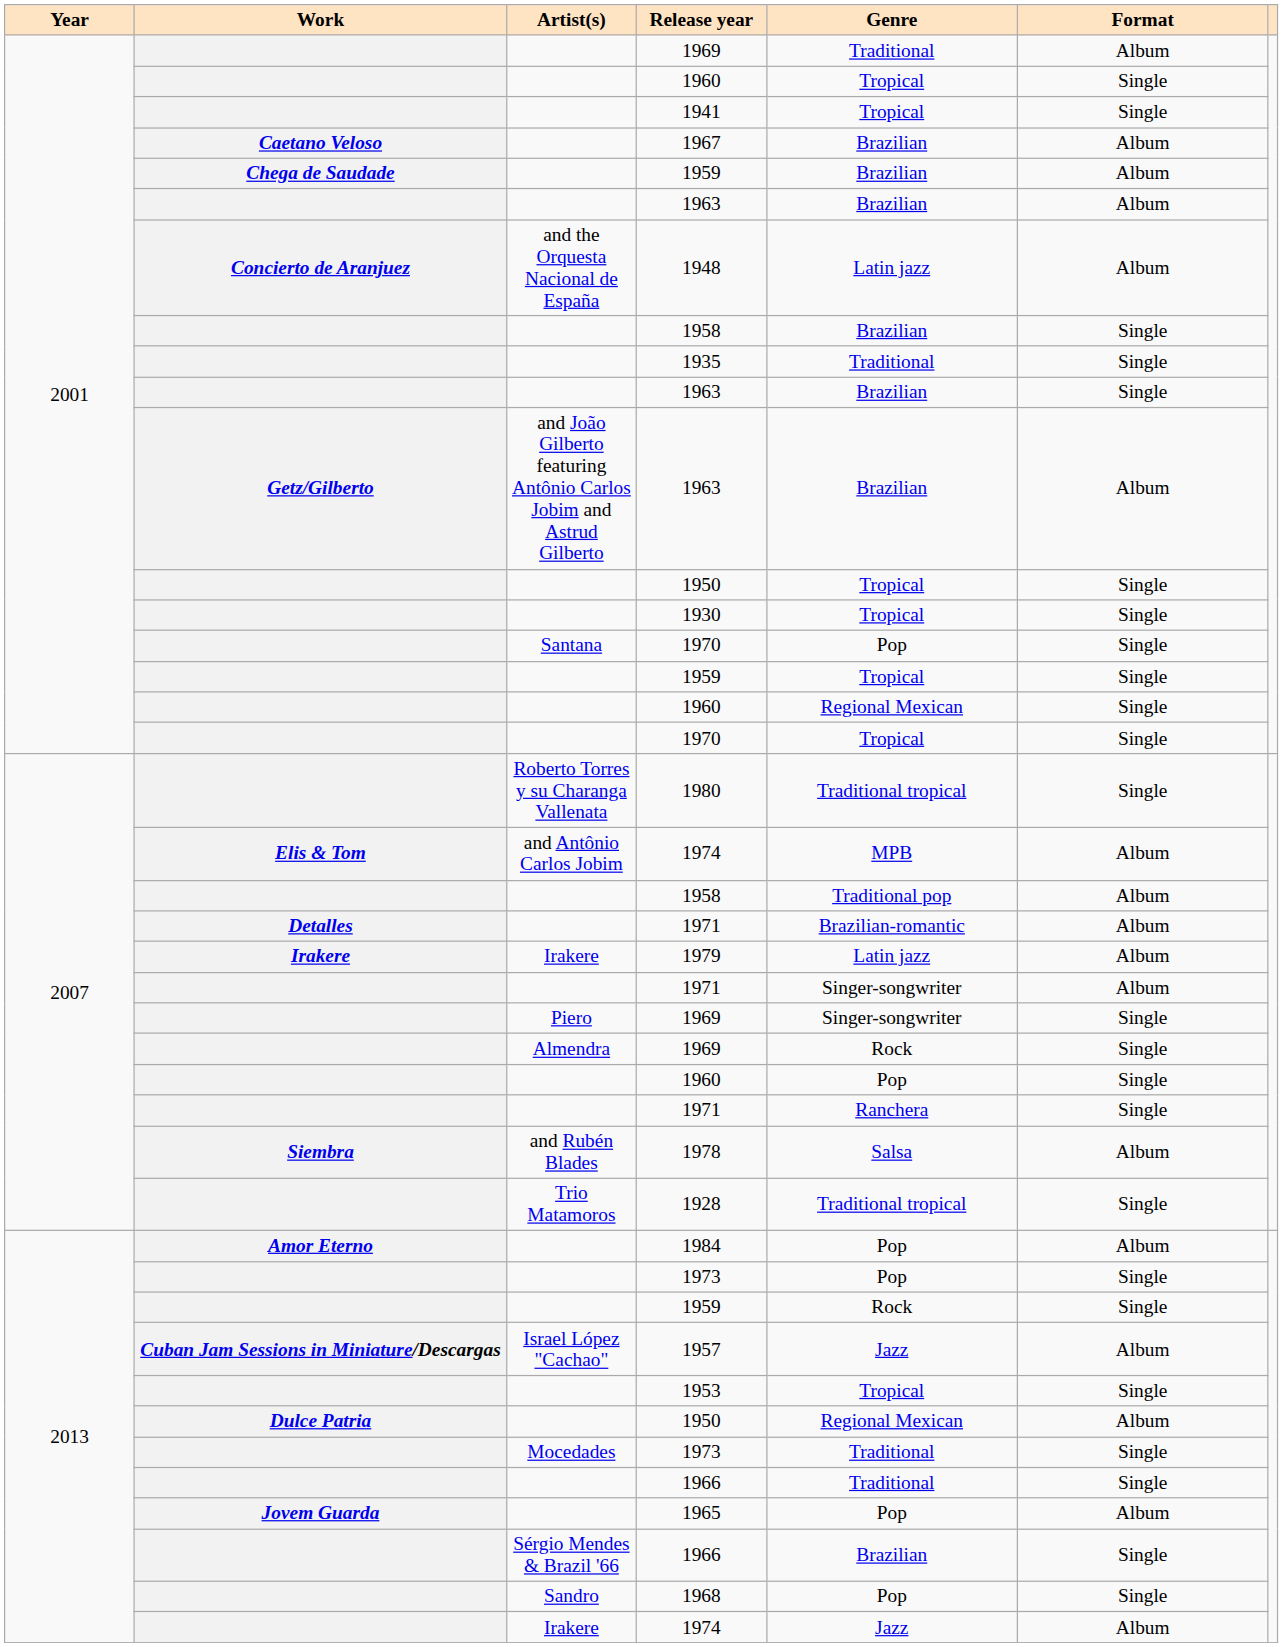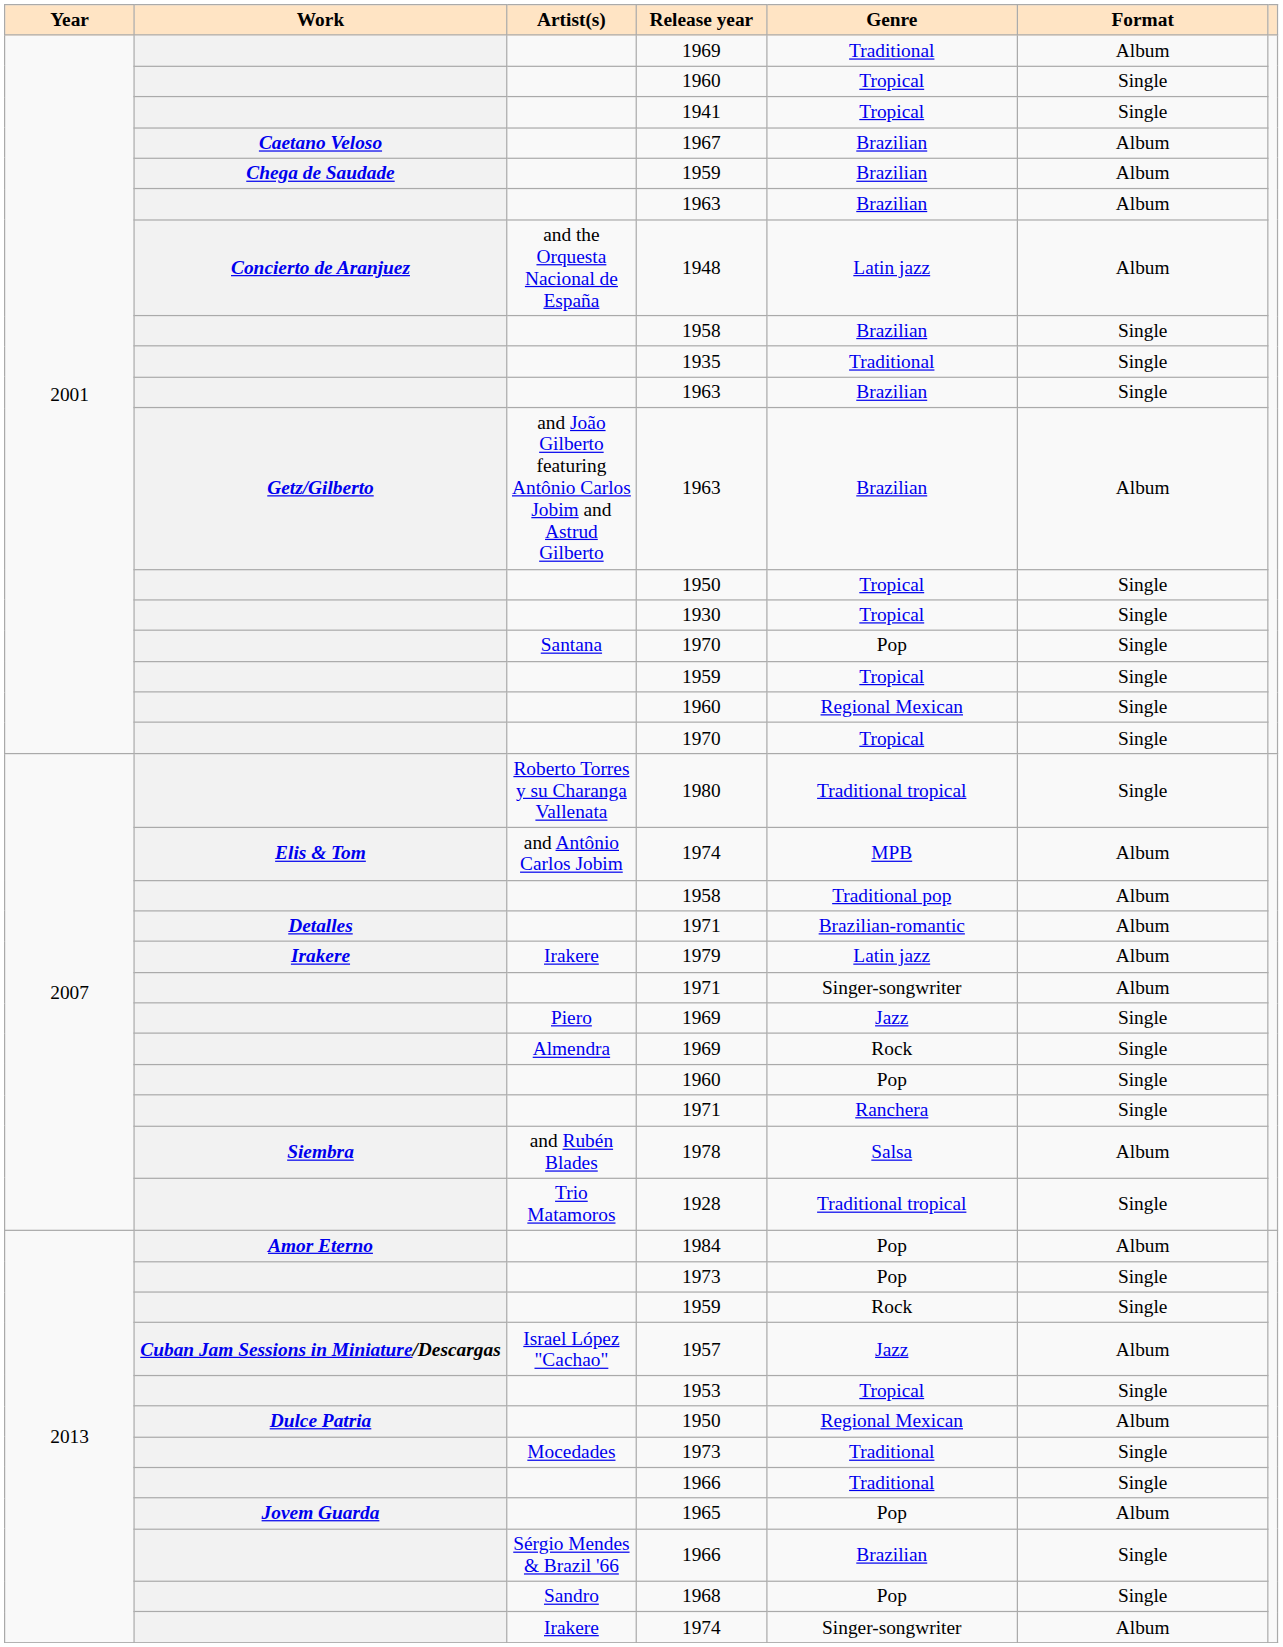 <table class="wikitable sortable plainrowheaders" border="1" style="text-align:center;">
 <tr>
 <th width=100 style="background:#FFE4C4;" scope="col">Year</th>
 <th width=300 style="background:#FFE4C4;" scope="col">Work</th>
 <th width=100 style="background:#FFE4C4;" scope="col">Artist(s)</th>
 <th width=100 style="background:#FFE4C4;" scope="col">Release year</th>
 <th width=200 style="background:#FFE4C4;" scope="col">Genre</th>
 <th width=200 style="background:#FFE4C4;" scope="col">Format</th>
 <th class=unsortable style="background:#FFE4C4;" scope="col"></th>
 </tr>
 <tr>
 <td rowspan=17>2001</td>
 <th scope="row"></th>
 <td></td>
 <td>1969</td>
 <td><a href='#'>Traditional</a></td>
 <td>Album</td>
 <td rowspan=17></td>
 </tr>
 <tr>
 <th scope="row"></th>
 <td></td>
 <td>1960</td>
 <td><a href='#'>Tropical</a></td>
 <td>Single</td>
 </tr>
 <tr>
 <th scope="row"></th>
 <td></td>
 <td>1941</td>
 <td><a href='#'>Tropical</a></td>
 <td>Single</td>
 </tr>
 <tr>
 <th scope="row"><em><a href='#'>Caetano Veloso</a></em></th>
 <td></td>
 <td>1967</td>
 <td><a href='#'>Brazilian</a></td>
 <td>Album</td>
 </tr>
 <tr>
 <th scope="row"><em><a href='#'>Chega de Saudade</a></em></th>
 <td></td>
 <td>1959</td>
 <td><a href='#'>Brazilian</a></td>
 <td>Album</td>
 </tr>
 <tr>
 <th scope="row"></th>
 <td></td>
 <td>1963</td>
 <td><a href='#'>Brazilian</a></td>
 <td>Album</td>
 </tr>
 <tr>
 <th scope="row"><em><a href='#'>Concierto de Aranjuez</a></em></th>
 <td> and the <a href='#'>Orquesta Nacional de España</a></td>
 <td>1948</td>
 <td><a href='#'>Latin jazz</a></td>
 <td>Album</td>
 </tr>
 <tr>
 <th scope="row"></th>
 <td></td>
 <td>1958</td>
 <td><a href='#'>Brazilian</a></td>
 <td>Single</td>
 </tr>
 <tr>
 <th scope="row"></th>
 <td></td>
 <td>1935</td>
 <td><a href='#'>Traditional</a></td>
 <td>Single</td>
 </tr>
 <tr>
 <th scope="row"></th>
 <td></td>
 <td>1963</td>
 <td><a href='#'>Brazilian</a></td>
 <td>Single</td>
 </tr>
 <tr>
 <th scope="row"><em><a href='#'>Getz/Gilberto</a></em></th>
 <td> and <a href='#'>João Gilberto</a> featuring <a href='#'>Antônio Carlos Jobim</a> and <a href='#'>Astrud Gilberto</a></td>
 <td>1963</td>
 <td><a href='#'>Brazilian</a></td>
 <td>Album</td>
 </tr>
 <tr>
 <th scope="row"></th>
 <td></td>
 <td>1950</td>
 <td><a href='#'>Tropical</a></td>
 <td>Single</td>
 </tr>
 <tr>
 <th scope="row"></th>
 <td></td>
 <td>1930</td>
 <td><a href='#'>Tropical</a></td>
 <td>Single</td>
 </tr>
 <tr>
 <th scope="row"></th>
 <td><a href='#'>Santana</a></td>
 <td>1970</td>
 <td>Pop</td>
 <td>Single</td>
 </tr>
 <tr>
 <th scope="row"></th>
 <td></td>
 <td>1959</td>
 <td><a href='#'>Tropical</a></td>
 <td>Single</td>
 </tr>
 <tr>
 <th scope="row"></th>
 <td></td>
 <td>1960</td>
 <td><a href='#'>Regional Mexican</a></td>
 <td>Single</td>
 </tr>
 <tr>
 <th scope="row"></th>
 <td></td>
 <td>1970</td>
 <td><a href='#'>Tropical</a></td>
 <td>Single</td>
 </tr>
 <tr>
 <td rowspan=12>2007</td>
 <th scope="row"></th>
 <td><a href='#'>Roberto Torres y su Charanga Vallenata</a></td>
 <td>1980</td>
 <td><a href='#'>Traditional tropical</a></td>
 <td>Single</td>
 <td rowspan=12></td>
 </tr>
 <tr>
 <th scope="row"><em><a href='#'>Elis & Tom</a></em></th>
 <td> and <a href='#'>Antônio Carlos Jobim</a></td>
 <td>1974</td>
 <td><a href='#'>MPB</a></td>
 <td>Album</td>
 </tr>
 <tr>
 <th scope="row"></th>
 <td></td>
 <td>1958</td>
 <td><a href='#'>Traditional pop</a></td>
 <td>Album</td>
 </tr>
 <tr>
 <th scope="row"><em><a href='#'>Detalles</a></em></th>
 <td></td>
 <td>1971</td>
 <td><a href='#'>Brazilian-romantic</a></td>
 <td>Album</td>
 </tr>
 <tr>
 <th scope="row"><em><a href='#'>Irakere</a></em></th>
 <td><a href='#'>Irakere</a></td>
 <td>1979</td>
 <td><a href='#'>Latin jazz</a></td>
 <td>Album</td>
 </tr>
 <tr>
 <th scope="row"></th>
 <td></td>
 <td>1971</td>
 <td>Singer-songwriter</td>
 <td>Album</td>
 </tr>
 <tr>
 <th scope="row"></th>
 <td><a href='#'>Piero</a></td>
 <td>1969</td>
-<td>Singer-songwriter</td>
+<td><a href='#'>Jazz</a></td>
 <td>Single</td>
 </tr>
 <tr>
 <th scope="row"></th>
 <td><a href='#'>Almendra</a></td>
 <td>1969</td>
 <td>Rock</td>
 <td>Single</td>
 </tr>
 <tr>
 <th scope="row"></th>
 <td></td>
 <td>1960</td>
 <td>Pop</td>
 <td>Single</td>
 </tr>
 <tr>
 <th scope="row"></th>
 <td></td>
 <td>1971</td>
 <td><a href='#'>Ranchera</a></td>
 <td>Single</td>
 </tr>
 <tr>
 <th scope="row"><em><a href='#'>Siembra</a></em></th>
 <td> and <a href='#'>Rubén Blades</a></td>
 <td>1978</td>
 <td><a href='#'>Salsa</a></td>
 <td>Album</td>
 </tr>
 <tr>
 <th scope="row"></th>
 <td><a href='#'>Trio Matamoros</a></td>
 <td>1928</td>
 <td><a href='#'>Traditional tropical</a></td>
 <td>Single</td>
 </tr>
 <tr>
 <td rowspan=12>2013</td>
 <th scope="row"><em><a href='#'>Amor Eterno</a></em></th>
 <td></td>
 <td>1984</td>
 <td>Pop</td>
 <td>Album</td>
 <td rowspan=12></td>
 </tr>
 <tr>
 <th scope="row"></th>
 <td></td>
 <td>1973</td>
 <td>Pop</td>
 <td>Single</td>
 </tr>
 <tr>
 <th scope="row"></th>
 <td></td>
 <td>1959</td>
 <td>Rock</td>
 <td>Single</td>
 </tr>
 <tr>
 <th scope="row"><em><a href='#'>Cuban Jam Sessions in Miniature</a>/Descargas</em></th>
 <td><a href='#'>Israel López "Cachao"</a></td>
 <td>1957</td>
 <td><a href='#'>Jazz</a></td>
 <td>Album</td>
 </tr>
 <tr>
 <th scope="row"></th>
 <td></td>
 <td>1953</td>
 <td><a href='#'>Tropical</a></td>
 <td>Single</td>
 </tr>
 <tr>
 <th scope="row"><em><a href='#'>Dulce Patria</a></em></th>
 <td></td>
 <td>1950</td>
 <td><a href='#'>Regional Mexican</a></td>
 <td>Album</td>
 </tr>
 <tr>
 <th scope="row"></th>
 <td><a href='#'>Mocedades</a></td>
 <td>1973</td>
 <td><a href='#'>Traditional</a></td>
 <td>Single</td>
 </tr>
 <tr>
 <th scope="row"></th>
 <td></td>
 <td>1966</td>
 <td><a href='#'>Traditional</a></td>
 <td>Single</td>
 </tr>
 <tr>
 <th scope="row"><em><a href='#'>Jovem Guarda</a></em></th>
 <td></td>
 <td>1965</td>
 <td>Pop</td>
 <td>Album</td>
 </tr>
 <tr>
 <th scope="row"></th>
 <td><a href='#'>Sérgio Mendes & Brazil '66</a></td>
 <td>1966</td>
 <td><a href='#'>Brazilian</a></td>
 <td>Single</td>
 </tr>
 <tr>
 <th scope="row"></th>
 <td><a href='#'>Sandro</a></td>
 <td>1968</td>
 <td>Pop</td>
 <td>Single</td>
 </tr>
 <tr>
 <th scope="row"></th>
 <td><a href='#'>Irakere</a></td>
 <td>1974</td>
-<td><a href='#'>Jazz</a></td>
+<td>Singer-songwriter</td>
 <td>Album</td>
 </tr>
 <tr>
 </tr>
 </table>
